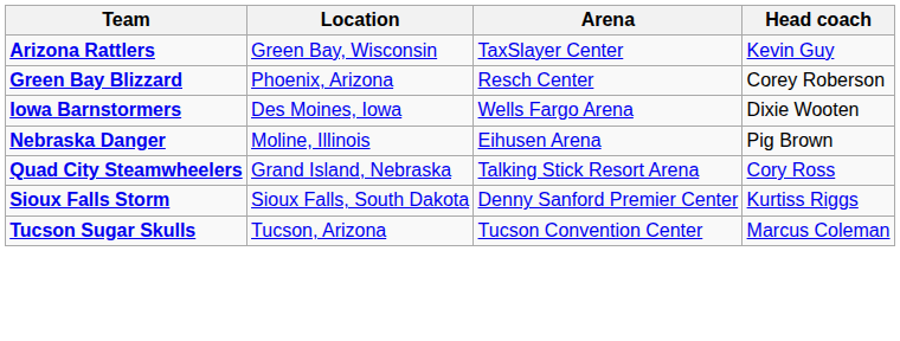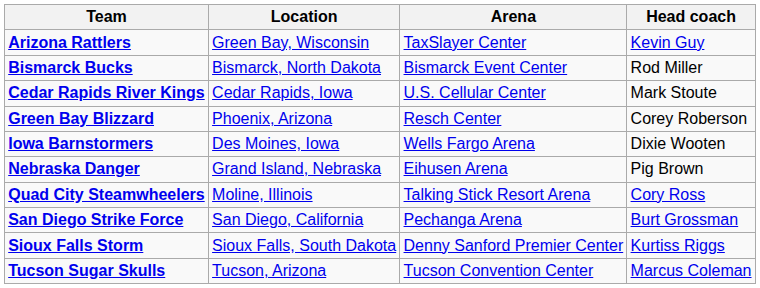 <table class="wikitable">
 <tr>
 <th>Team</th>
 <th>Location</th>
 <th>Arena</th>
 <th>Head coach</th>
 </tr>
 <tr>
 <td><strong><a href='#'>Arizona Rattlers</a></strong></td>
 <td><a href='#'>Green Bay, Wisconsin</a></td>
 <td><a href='#'>TaxSlayer Center</a></td>
 <td><a href='#'>Kevin Guy</a></td>
+</tr>
+<tr>
+<td><strong><a href='#'>Bismarck Bucks</a></strong></td>
+<td><a href='#'>Bismarck, North Dakota</a></td>
+<td><a href='#'>Bismarck Event Center</a></td>
+<td>Rod Miller</td>
+</tr>
+<tr>
+<td><strong><a href='#'>Cedar Rapids River Kings</a></strong></td>
+<td><a href='#'>Cedar Rapids, Iowa</a></td>
+<td><a href='#'>U.S. Cellular Center</a></td>
+<td>Mark Stoute</td>
 </tr>
 <tr>
 <td><strong><a href='#'>Green Bay Blizzard</a></strong></td>
 <td><a href='#'>Phoenix, Arizona</a></td>
 <td><a href='#'>Resch Center</a></td>
 <td>Corey Roberson</td>
 </tr>
 <tr>
 <td><strong><a href='#'>Iowa Barnstormers</a></strong></td>
 <td><a href='#'>Des Moines, Iowa</a></td>
 <td><a href='#'>Wells Fargo Arena</a></td>
 <td>Dixie Wooten</td>
 </tr>
 <tr>
 <td><strong><a href='#'>Nebraska Danger</a></strong></td>
-<td><a href='#'>Moline, Illinois</a></td>
+<td><a href='#'>Grand Island, Nebraska</a></td>
 <td><a href='#'>Eihusen Arena</a></td>
 <td>Pig Brown</td>
 </tr>
 <tr>
 <td><strong><a href='#'>Quad City Steamwheelers</a></strong></td>
-<td><a href='#'>Grand Island, Nebraska</a></td>
+<td><a href='#'>Moline, Illinois</a></td>
 <td><a href='#'>Talking Stick Resort Arena</a></td>
 <td><a href='#'>Cory Ross</a></td>
+</tr>
+<tr>
+<td><strong><a href='#'>San Diego Strike Force</a></strong></td>
+<td><a href='#'>San Diego, California</a></td>
+<td><a href='#'>Pechanga Arena</a></td>
+<td><a href='#'>Burt Grossman</a></td>
 </tr>
 <tr>
 <td><strong><a href='#'>Sioux Falls Storm</a></strong></td>
 <td><a href='#'>Sioux Falls, South Dakota</a></td>
 <td><a href='#'>Denny Sanford Premier Center</a></td>
 <td><a href='#'>Kurtiss Riggs</a></td>
 </tr>
 <tr>
 <td><strong><a href='#'>Tucson Sugar Skulls</a></strong></td>
 <td><a href='#'>Tucson, Arizona</a></td>
 <td><a href='#'>Tucson Convention Center</a></td>
 <td><a href='#'>Marcus Coleman</a></td>
 </tr>
 </table>
